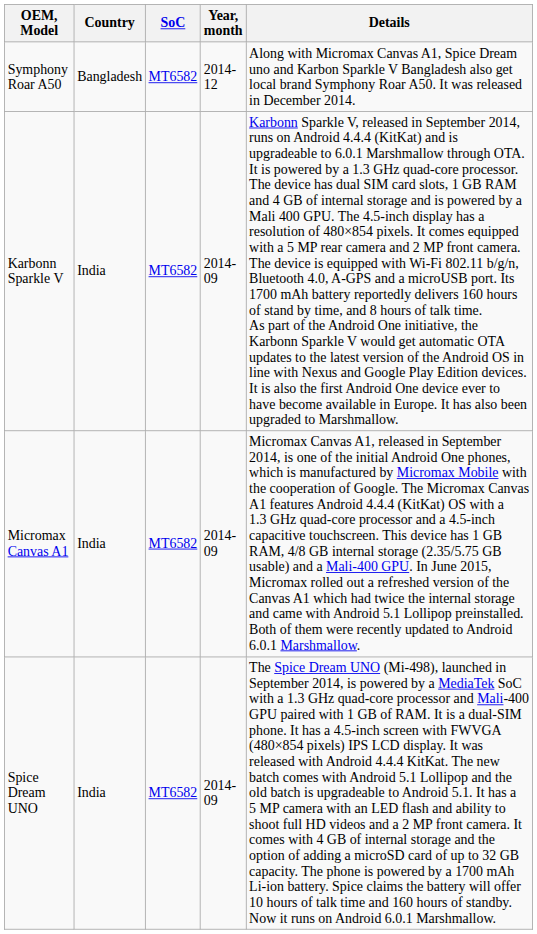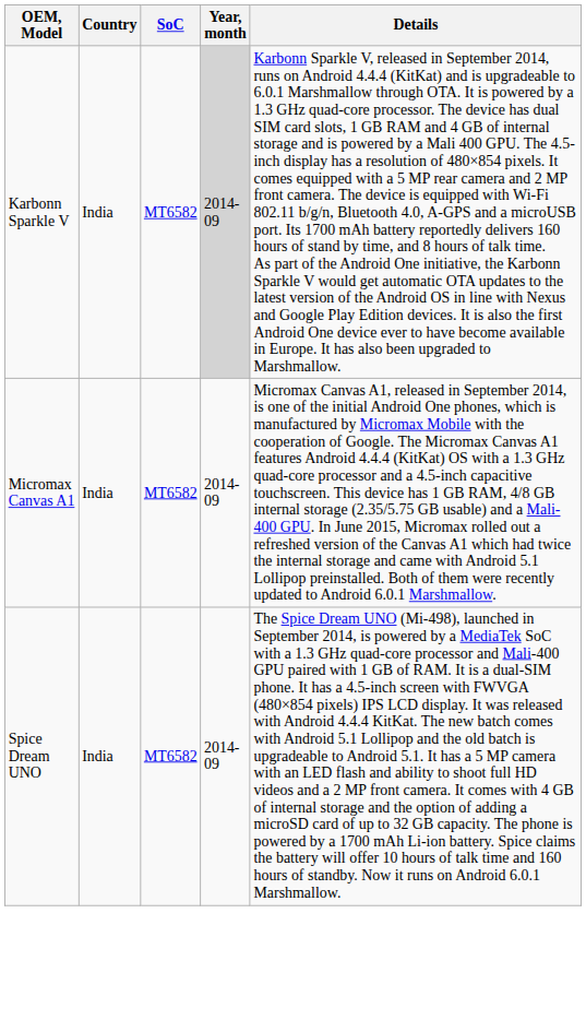 <table class="wikitable sortable">
 <tr>
 <th>OEM, Model</th>
 <th>Country</th>
 <th><a href='#'>SoC</a></th>
 <th data-sort-type=isoDate>Year,<br>month</th>
 <th>Details</th>
 </tr>
 <tr>
-<td>Symphony Roar A50</td>
-<td>Bangladesh</td>
-<td><a href='#'>MT6582</a></td>
-<td>2014-12</td>
-<td>Along with Micromax Canvas A1, Spice Dream uno and Karbon Sparkle V Bangladesh also get local brand Symphony Roar A50. It was released in December 2014.</td>
-</tr>
-<tr>
 <td>Karbonn Sparkle V</td>
 <td>India</td>
 <td><a href='#'>MT6582</a></td>
-<td>2014-09</td>
+<td style="background: lightgrey;">2014-09</td>
 <td><a href='#'>Karbonn</a> Sparkle V, released in September 2014, runs on Android 4.4.4 (KitKat) and is upgradeable to 6.0.1 Marshmallow through OTA. It is powered by a 1.3 GHz quad-core processor. The device has dual SIM card slots, 1 GB RAM and 4 GB of internal storage and is powered by a Mali 400 GPU. The 4.5-inch display has a resolution of 480×854 pixels. It comes equipped with a 5 MP rear camera and 2 MP front camera. The device is equipped with Wi-Fi 802.11 b/g/n, Bluetooth 4.0, A-GPS and a microUSB port. Its 1700 mAh battery reportedly delivers 160 hours of stand by time, and 8 hours of talk time.<br>As part of the Android One initiative, the Karbonn Sparkle V would get automatic OTA updates to the latest version of the Android OS in line with Nexus and Google Play Edition devices. It is also the first Android One device ever to have become available in Europe. It has also been upgraded to Marshmallow.</td>
 </tr>
 <tr>
 <td>Micromax <a href='#'>Canvas A1</a></td>
 <td>India</td>
 <td><a href='#'>MT6582</a></td>
 <td>2014-09</td>
 <td>Micromax Canvas A1, released in September 2014, is one of the initial Android One phones, which is manufactured by <a href='#'>Micromax Mobile</a> with the cooperation of Google. The Micromax Canvas A1 features Android 4.4.4 (KitKat) OS with a 1.3 GHz quad-core processor and a 4.5-inch capacitive touchscreen. This device has 1 GB RAM, 4/8 GB internal storage (2.35/5.75 GB usable) and a <a href='#'>Mali-400 GPU</a>. In June 2015, Micromax rolled out a refreshed version of the Canvas A1 which had twice the internal storage and came with Android 5.1 Lollipop preinstalled. Both of them were recently updated to Android 6.0.1 <a href='#'>Marshmallow</a>.</td>
 </tr>
 <tr>
 <td>Spice Dream UNO</td>
 <td>India</td>
 <td><a href='#'>MT6582</a></td>
 <td>2014-09</td>
 <td>The <a href='#'>Spice Dream UNO</a> (Mi-498), launched in September 2014, is powered by a <a href='#'>MediaTek</a> SoC with a 1.3 GHz quad-core processor and <a href='#'>Mali</a>-400 GPU paired with 1 GB of RAM. It is a dual-SIM phone. It has a 4.5-inch screen with FWVGA (480×854 pixels) IPS LCD display. It was released with Android 4.4.4 KitKat. The new batch comes with Android 5.1 Lollipop and the old batch is upgradeable to Android 5.1. It has a 5 MP camera with an LED flash and ability to shoot full HD videos and a 2 MP front camera. It comes with 4 GB of internal storage and the option of adding a microSD card of up to 32 GB capacity. The phone is powered by a 1700 mAh Li-ion battery. Spice claims the battery will offer 10 hours of talk time and 160 hours of standby. Now it runs on Android 6.0.1 Marshmallow.</td>
 </tr>
 </table>
